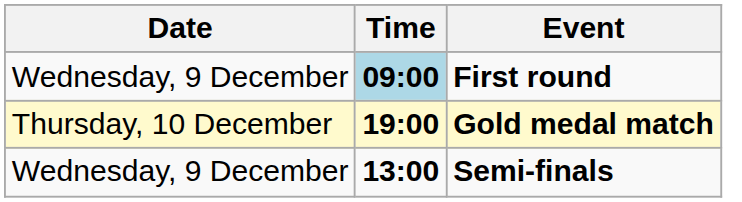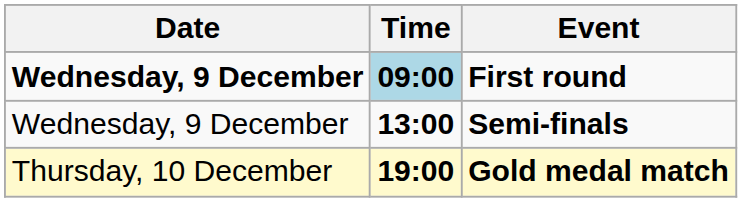 <table class = "wikitable">
 <tr>
 <th>Date</th>
 <th>Time</th>
 <th>Event</th>
 </tr>
 <tr>
-<td>Wednesday, 9 December</td>
+<td><strong>Wednesday, 9 December</strong></td>
 <td style="background: lightblue;"><strong>09:00</strong></td>
 <td><strong>First round</strong></td>
+</tr>
+<tr>
+<td>Wednesday, 9 December</td>
+<td><strong>13:00</strong></td>
+<td><strong>Semi-finals</strong></td>
 </tr>
 <tr style="background-color:lemonchiffon;">
 <td>Thursday, 10 December</td>
 <td><strong>19:00</strong></td>
 <td><strong>Gold medal match</strong></td>
 </tr>
-<tr>
-<td>Wednesday, 9 December</td>
-<td><strong>13:00</strong></td>
-<td><strong>Semi-finals</strong></td>
-</tr>
 </table>
